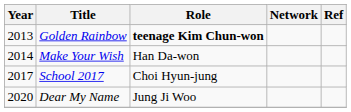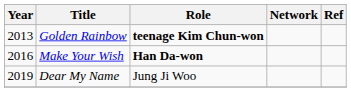 <table class="wikitable">
 <tr>
 <th>Year</th>
 <th>Title</th>
 <th>Role</th>
 <th>Network</th>
 <th>Ref</th>
 </tr>
 <tr>
 <td>2013</td>
 <td><em><a href='#'>Golden Rainbow</a></em></td>
 <td><strong>teenage Kim Chun-won</strong></td>
 <td></td>
 <td></td>
 </tr>
 <tr>
-<td>2014</td>
+<td>2016</td>
 <td><em><a href='#'>Make Your Wish</a></em></td>
-<td>Han Da-won</td>
+<td><strong>Han Da-won</strong></td>
 <td></td>
 <td></td>
 </tr>
 <tr>
-<td>2017</td>
-<td><em><a href='#'>School 2017</a></em></td>
-<td>Choi Hyun-jung</td>
-<td></td>
-<td></td>
-</tr>
-<tr>
-<td>2020</td>
+<td>2019</td>
 <td><em>Dear My Name</em></td>
 <td>Jung Ji Woo</td>
 <td></td>
 <td></td>
 </tr>
 <tr>
 </tr>
 </table>
